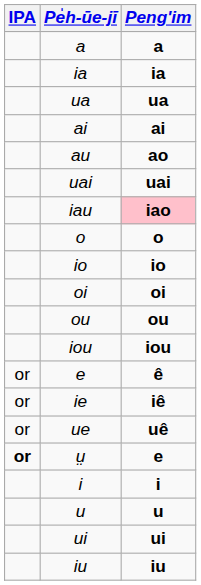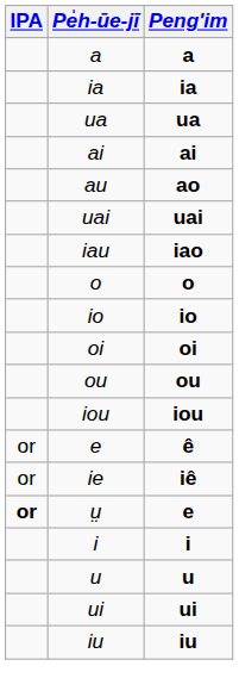 <table class="wikitable" style="text-align:center;">
 <tr>
 <th><a href='#'>IPA</a></th>
 <th><em><a href='#'>Pe̍h-ūe-jī</a></em></th>
 <th><em><a href='#'>Peng'im</a></em></th>
 </tr>
 <tr>
 <td></td>
 <td><em>a</em></td>
 <td><strong>a</strong></td>
 </tr>
 <tr>
 <td></td>
 <td><em>ia</em></td>
 <td><strong>ia</strong></td>
 </tr>
 <tr>
 <td></td>
 <td><em>ua</em></td>
 <td><strong>ua</strong></td>
 </tr>
 <tr>
 <td></td>
 <td><em>ai</em></td>
 <td><strong>ai</strong></td>
 </tr>
 <tr>
 <td></td>
 <td><em>au</em></td>
 <td><strong>ao</strong></td>
 </tr>
 <tr>
 <td></td>
 <td><em>uai</em></td>
 <td><strong>uai</strong></td>
 </tr>
 <tr>
 <td></td>
 <td><em>iau</em></td>
-<td style="background: pink;"><strong>iao</strong></td>
+<td><strong>iao</strong></td>
 </tr>
 <tr>
 <td></td>
 <td><em>o</em></td>
 <td><strong>o</strong></td>
 </tr>
 <tr>
 <td></td>
 <td><em>io</em></td>
 <td><strong>io</strong></td>
 </tr>
 <tr>
 <td></td>
 <td><em>oi</em></td>
 <td><strong>oi</strong></td>
 </tr>
 <tr>
 <td></td>
 <td><em>ou</em></td>
 <td><strong>ou</strong></td>
 </tr>
 <tr>
 <td></td>
 <td><em>iou</em></td>
 <td><strong>iou</strong></td>
 </tr>
 <tr>
 <td> or </td>
 <td><em>e</em></td>
 <td><strong>ê</strong></td>
 </tr>
 <tr>
 <td> or </td>
 <td><em>ie</em></td>
 <td><strong>iê</strong></td>
 </tr>
 <tr>
-<td> or </td>
-<td><em>ue</em></td>
-<td><strong>uê</strong></td>
-</tr>
-<tr>
 <td><strong> or </strong></td>
 <td><em>ṳ</em></td>
 <td><strong>e</strong></td>
 </tr>
 <tr>
 <td></td>
 <td><em>i</em></td>
 <td><strong>i</strong></td>
 </tr>
 <tr>
 <td></td>
 <td><em>u</em></td>
 <td><strong>u</strong></td>
 </tr>
 <tr>
 <td></td>
 <td><em>ui</em></td>
 <td><strong>ui</strong></td>
 </tr>
 <tr>
 <td></td>
 <td><em>iu</em></td>
 <td><strong>iu</strong></td>
 </tr>
 </table>
